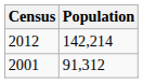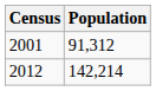 <table class="wikitable sortable">
 <tr>
 <th>Census</th>
 <th>Population</th>
 </tr>
 <tr>
+<td>2001</td>
+<td>91,312</td>
+</tr>
+<tr>
 <td>2012</td>
 <td>142,214</td>
 </tr>
-<tr>
-<td>2001</td>
-<td>91,312</td>
-</tr>
 </table>
